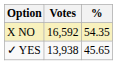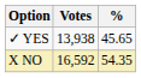 <table class="wikitable">
 <tr>
 <th>Option</th>
 <th>Votes</th>
 <th>%</th>
 </tr>
 <tr>
+<td>✓ YES</td>
+<td>13,938</td>
+<td>45.65</td>
+</tr>
+<tr>
 <td style=background:#f8f1bd>X NO</td>
 <td style=background:#f8f1bd>16,592</td>
 <td style=background:#f8f1bd>54.35</td>
 </tr>
-<tr>
-<td>✓ YES</td>
-<td>13,938</td>
-<td>45.65</td>
-</tr>
 </table>
